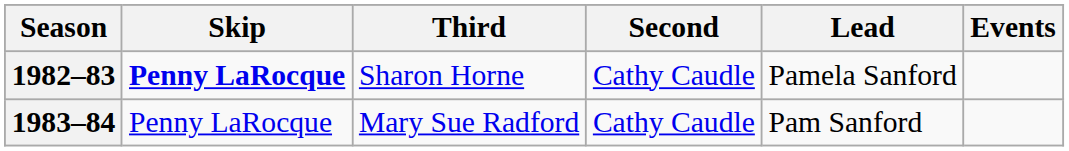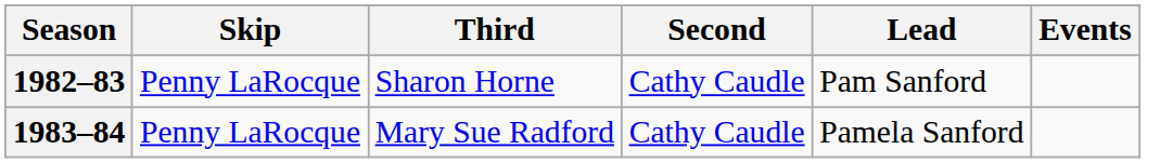 <table class="wikitable">
 <tr>
 <th scope="col">Season</th>
 <th scope="col">Skip</th>
 <th scope="col">Third</th>
 <th scope="col">Second</th>
 <th scope="col">Lead</th>
 <th scope="col">Events</th>
 </tr>
 <tr>
 <th scope="row">1982–83</th>
-<td><strong><a href='#'>Penny LaRocque</a></strong></td>
+<td><a href='#'>Penny LaRocque</a></td>
 <td><a href='#'>Sharon Horne</a></td>
 <td><a href='#'>Cathy Caudle</a></td>
-<td>Pamela Sanford</td>
+<td>Pam Sanford</td>
 <td> <br> </td>
 </tr>
 <tr>
 <th scope="row">1983–84</th>
 <td><a href='#'>Penny LaRocque</a></td>
 <td><a href='#'>Mary Sue Radford</a></td>
 <td><a href='#'>Cathy Caudle</a></td>
-<td>Pam Sanford</td>
+<td>Pamela Sanford</td>
 <td></td>
 </tr>
 </table>
